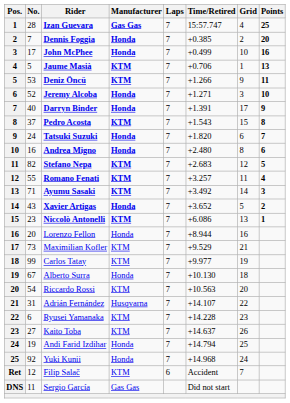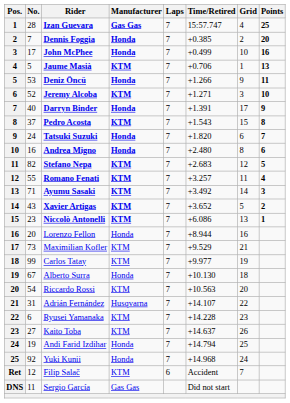 <table class="wikitable" style="font-size: 85%;">
 <tr>
 <th>Pos.</th>
 <th>No.</th>
 <th>Rider</th>
 <th>Manufacturer</th>
 <th>Laps</th>
 <th>Time/Retired</th>
 <th>Grid</th>
 <th>Points</th>
 </tr>
 <tr>
 <th>1</th>
 <td>28</td>
 <td> <strong><a href='#'>Izan Guevara</a></strong></td>
 <td><strong><a href='#'>Gas Gas</a></strong></td>
 <td>7</td>
 <td>15:57.747</td>
 <td>4</td>
 <td><strong>25</strong></td>
 </tr>
 <tr>
 <th>2</th>
 <td>7</td>
 <td> <strong><a href='#'>Dennis Foggia</a></strong></td>
 <td><strong><a href='#'>Honda</a></strong></td>
 <td>7</td>
 <td>+0.385</td>
 <td>2</td>
 <td><strong>20</strong></td>
 </tr>
 <tr>
 <th>3</th>
 <td>17</td>
 <td> <strong><a href='#'>John McPhee</a></strong></td>
 <td><strong><a href='#'>Honda</a></strong></td>
 <td>7</td>
 <td>+0.499</td>
 <td>10</td>
 <td><strong>16</strong></td>
 </tr>
 <tr>
 <th>4</th>
 <td>5</td>
 <td> <strong><a href='#'>Jaume Masià</a></strong></td>
 <td><strong><a href='#'>KTM</a></strong></td>
 <td>7</td>
 <td>+0.706</td>
 <td>1</td>
 <td><strong>13</strong></td>
 </tr>
 <tr>
 <th>5</th>
 <td>53</td>
 <td> <strong><a href='#'>Deniz Öncü</a></strong></td>
-<td><strong><a href='#'>KTM</a></strong></td>
+<td><strong><a href='#'>Honda</a></strong></td>
 <td>7</td>
 <td>+1.266</td>
 <td>9</td>
 <td><strong>11</strong></td>
 </tr>
 <tr>
 <th>6</th>
 <td>52</td>
 <td> <strong><a href='#'>Jeremy Alcoba</a></strong></td>
-<td><strong><a href='#'>Honda</a></strong></td>
+<td><strong><a href='#'>KTM</a></strong></td>
 <td>7</td>
 <td>+1.271</td>
 <td>3</td>
 <td><strong>10</strong></td>
 </tr>
 <tr>
 <th>7</th>
 <td>40</td>
 <td> <strong><a href='#'>Darryn Binder</a></strong></td>
 <td><strong><a href='#'>Honda</a></strong></td>
 <td>7</td>
 <td>+1.391</td>
 <td>17</td>
 <td><strong>9</strong></td>
 </tr>
 <tr>
 <th>8</th>
 <td>37</td>
 <td> <strong><a href='#'>Pedro Acosta</a></strong></td>
 <td><strong><a href='#'>KTM</a></strong></td>
 <td>7</td>
 <td>+1.543</td>
 <td>15</td>
 <td><strong>8</strong></td>
 </tr>
 <tr>
 <th>9</th>
 <td>24</td>
 <td> <strong><a href='#'>Tatsuki Suzuki</a></strong></td>
 <td><strong><a href='#'>Honda</a></strong></td>
 <td>7</td>
 <td>+1.820</td>
 <td>6</td>
 <td><strong>7</strong></td>
 </tr>
 <tr>
 <th>10</th>
 <td>16</td>
 <td> <strong><a href='#'>Andrea Migno</a></strong></td>
 <td><strong><a href='#'>Honda</a></strong></td>
 <td>7</td>
 <td>+2.480</td>
 <td>8</td>
 <td><strong>6</strong></td>
 </tr>
 <tr>
 <th>11</th>
 <td>82</td>
 <td> <strong><a href='#'>Stefano Nepa</a></strong></td>
 <td><strong><a href='#'>KTM</a></strong></td>
 <td>7</td>
 <td>+2.683</td>
 <td>12</td>
 <td><strong>5</strong></td>
 </tr>
 <tr>
 <th>12</th>
 <td>55</td>
 <td> <strong><a href='#'>Romano Fenati</a></strong></td>
 <td><strong><a href='#'>KTM</a></strong></td>
 <td>7</td>
 <td>+3.257</td>
 <td>11</td>
 <td><strong>4</strong></td>
 </tr>
 <tr>
 <th>13</th>
 <td>71</td>
 <td> <strong><a href='#'>Ayumu Sasaki</a></strong></td>
 <td><strong><a href='#'>KTM</a></strong></td>
 <td>7</td>
 <td>+3.492</td>
 <td>14</td>
 <td><strong>3</strong></td>
 </tr>
 <tr>
 <th>14</th>
 <td>43</td>
 <td> <strong><a href='#'>Xavier Artigas</a></strong></td>
-<td><strong><a href='#'>Honda</a></strong></td>
+<td><strong><a href='#'>KTM</a></strong></td>
 <td>7</td>
 <td>+3.652</td>
 <td>5</td>
 <td><strong>2</strong></td>
 </tr>
 <tr>
 <th>15</th>
 <td>23</td>
 <td> <strong><a href='#'>Niccolò Antonelli</a></strong></td>
 <td><strong><a href='#'>KTM</a></strong></td>
 <td>7</td>
 <td>+6.086</td>
 <td>13</td>
 <td><strong>1</strong></td>
 </tr>
 <tr>
 <th>16</th>
 <td>20</td>
 <td> <a href='#'>Lorenzo Fellon</a></td>
 <td><a href='#'>Honda</a></td>
 <td>7</td>
 <td>+8.944</td>
 <td>16</td>
 <td></td>
 </tr>
 <tr>
 <th>17</th>
 <td>73</td>
 <td> <a href='#'>Maximilian Kofler</a></td>
 <td><a href='#'>KTM</a></td>
 <td>7</td>
 <td>+9.529</td>
 <td>21</td>
 <td></td>
 </tr>
 <tr>
 <th>18</th>
 <td>99</td>
 <td> <a href='#'>Carlos Tatay</a></td>
 <td><a href='#'>KTM</a></td>
 <td>7</td>
 <td>+9.977</td>
 <td>19</td>
 <td></td>
 </tr>
 <tr>
 <th>19</th>
 <td>67</td>
 <td> <a href='#'>Alberto Surra</a></td>
 <td><a href='#'>Honda</a></td>
 <td>7</td>
 <td>+10.130</td>
 <td>18</td>
 <td></td>
 </tr>
 <tr>
 <th>20</th>
 <td>54</td>
 <td> <a href='#'>Riccardo Rossi</a></td>
 <td><a href='#'>KTM</a></td>
 <td>7</td>
 <td>+10.563</td>
 <td>20</td>
 <td></td>
 </tr>
 <tr>
 <th>21</th>
 <td>31</td>
 <td> <a href='#'>Adrián Fernández</a></td>
 <td><a href='#'>Husqvarna</a></td>
 <td>7</td>
 <td>+14.107</td>
 <td>22</td>
 <td></td>
 </tr>
 <tr>
 <th>22</th>
 <td>6</td>
 <td> <a href='#'>Ryusei Yamanaka</a></td>
 <td><a href='#'>KTM</a></td>
 <td>7</td>
 <td>+14.228</td>
 <td>23</td>
 <td></td>
 </tr>
 <tr>
 <th>23</th>
 <td>27</td>
 <td> <a href='#'>Kaito Toba</a></td>
 <td><a href='#'>KTM</a></td>
 <td>7</td>
 <td>+14.637</td>
 <td>26</td>
 <td></td>
 </tr>
 <tr>
 <th>24</th>
 <td>19</td>
 <td> <a href='#'>Andi Farid Izdihar</a></td>
 <td><a href='#'>Honda</a></td>
 <td>7</td>
 <td>+14.794</td>
 <td>25</td>
 <td></td>
 </tr>
 <tr>
 <th>25</th>
 <td>92</td>
 <td> <a href='#'>Yuki Kunii</a></td>
 <td><a href='#'>Honda</a></td>
 <td>7</td>
 <td>+14.968</td>
 <td>24</td>
 <td></td>
 </tr>
 <tr>
 <th>Ret</th>
 <td>12</td>
 <td> <a href='#'>Filip Salač</a></td>
 <td><a href='#'>KTM</a></td>
 <td>6</td>
 <td>Accident</td>
 <td>7</td>
 <td></td>
 </tr>
 <tr>
 <th>DNS</th>
 <td>11</td>
 <td> <a href='#'>Sergio García</a></td>
 <td><a href='#'>Gas Gas</a></td>
 <td></td>
 <td>Did not start</td>
 <td></td>
 <td></td>
 </tr>
 <tr>
 <th colspan=8></th>
 </tr>
 </table>
